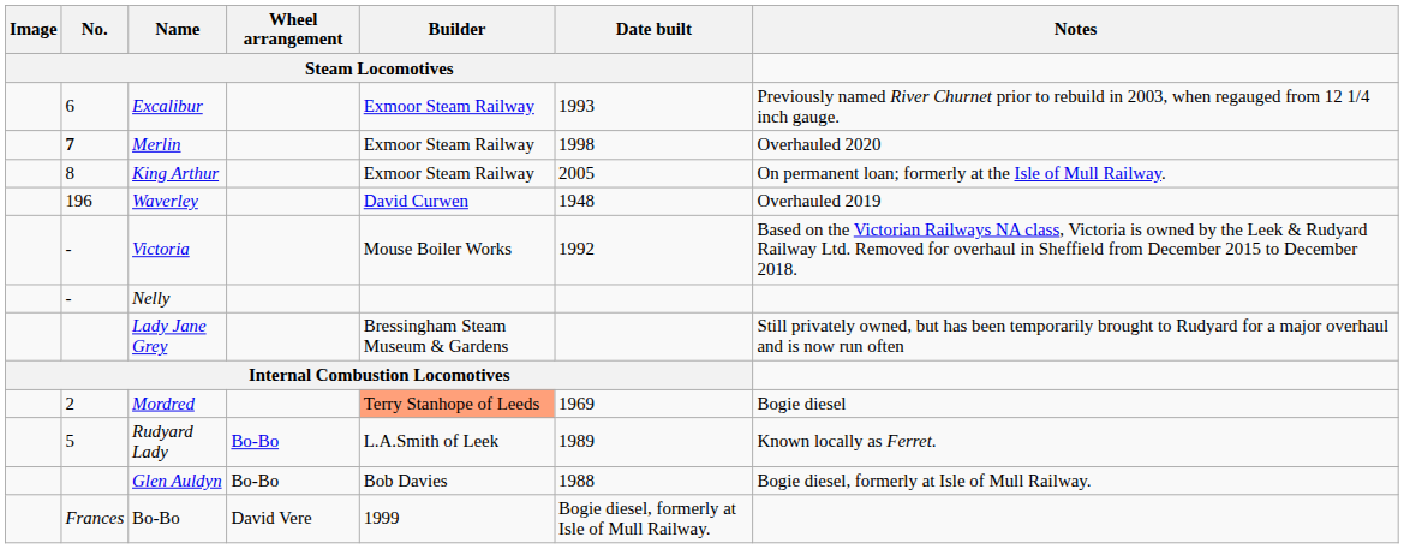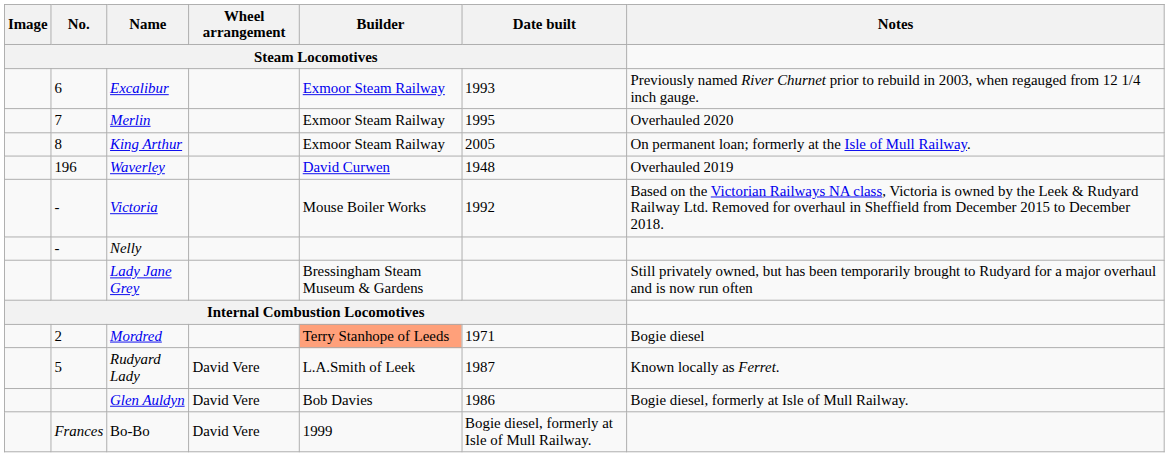 <table class="wikitable">
 <tr>
 <th>Image</th>
 <th>No.</th>
 <th>Name</th>
 <th>Wheel arrangement</th>
 <th>Builder</th>
 <th>Date built</th>
 <th>Notes</th>
 </tr>
 <tr>
 <th colspan=6>Steam Locomotives</th>
 </tr>
 <tr>
 <td></td>
 <td>6</td>
 <td><em><a href='#'>Excalibur</a></em></td>
 <td></td>
 <td><a href='#'>Exmoor Steam Railway</a></td>
 <td>1993</td>
 <td>Previously named <em>River Churnet</em> prior to rebuild in 2003, when regauged from 12 1/4 inch gauge.</td>
 </tr>
 <tr>
 <td></td>
-<td><strong>7</strong></td>
+<td>7</td>
 <td><em><a href='#'>Merlin</a></em></td>
 <td></td>
 <td>Exmoor Steam Railway</td>
-<td>1998</td>
+<td>1995</td>
 <td>Overhauled 2020</td>
 </tr>
 <tr>
 <td></td>
 <td>8</td>
 <td><em><a href='#'>King Arthur</a></em></td>
 <td></td>
 <td>Exmoor Steam Railway</td>
 <td>2005</td>
 <td>On permanent loan; formerly at the <a href='#'>Isle of Mull Railway</a>.</td>
 </tr>
 <tr>
 <td></td>
 <td>196</td>
 <td><em><a href='#'>Waverley</a></em></td>
 <td></td>
 <td><a href='#'>David Curwen</a></td>
 <td>1948</td>
 <td>Overhauled 2019</td>
 </tr>
 <tr>
 <td></td>
 <td>-</td>
 <td><em><a href='#'>Victoria</a></em></td>
 <td></td>
 <td>Mouse Boiler Works</td>
 <td>1992</td>
 <td>Based on the <a href='#'>Victorian Railways NA class</a>, Victoria is owned by the Leek & Rudyard Railway Ltd. Removed for overhaul in Sheffield from December 2015 to December 2018.</td>
 </tr>
 <tr>
 <td></td>
 <td>-</td>
 <td><em>Nelly</em></td>
 <td></td>
 <td></td>
 <td></td>
 </tr>
 <tr>
 <td></td>
 <td></td>
 <td><em><a href='#'>Lady Jane Grey</a></em></td>
 <td></td>
 <td>Bressingham Steam Museum & Gardens</td>
 <td></td>
 <td>Still privately owned, but has been temporarily brought to Rudyard for a major overhaul and is now run often</td>
 </tr>
 <tr>
 <th colspan=6>Internal Combustion Locomotives</th>
 </tr>
 <tr>
 <td></td>
 <td>2</td>
 <td><em><a href='#'>Mordred</a></em></td>
 <td></td>
 <td style="background: lightsalmon;">Terry Stanhope of Leeds</td>
-<td>1969</td>
+<td>1971</td>
 <td>Bogie diesel</td>
 </tr>
 <tr>
 <td></td>
 <td>5</td>
 <td><em>Rudyard Lady</em></td>
-<td><a href='#'>Bo-Bo</a></td>
+<td>David Vere</td>
 <td>L.A.Smith of Leek</td>
-<td>1989</td>
+<td>1987</td>
 <td>Known locally as <em>Ferret</em>.</td>
 </tr>
 <tr>
 <td></td>
 <td></td>
 <td><em><a href='#'>Glen Auldyn</a></em></td>
-<td>Bo-Bo</td>
+<td>David Vere</td>
 <td>Bob Davies</td>
-<td>1988</td>
+<td>1986</td>
 <td>Bogie diesel, formerly at Isle of Mull Railway.</td>
 </tr>
 <tr>
 <td></td>
 <td><em>Frances</em></td>
 <td>Bo-Bo</td>
 <td>David Vere</td>
 <td>1999</td>
 <td>Bogie diesel, formerly at Isle of Mull Railway.</td>
 </tr>
 </table>
